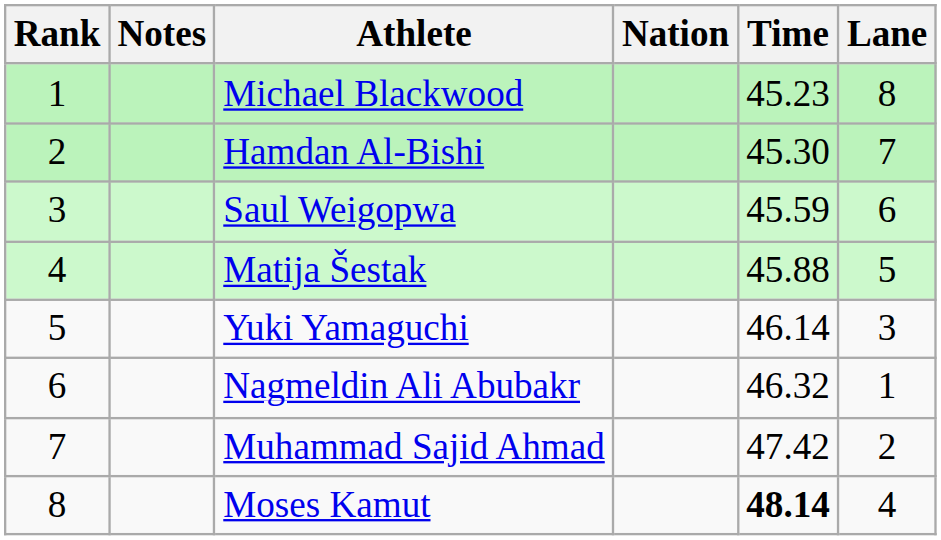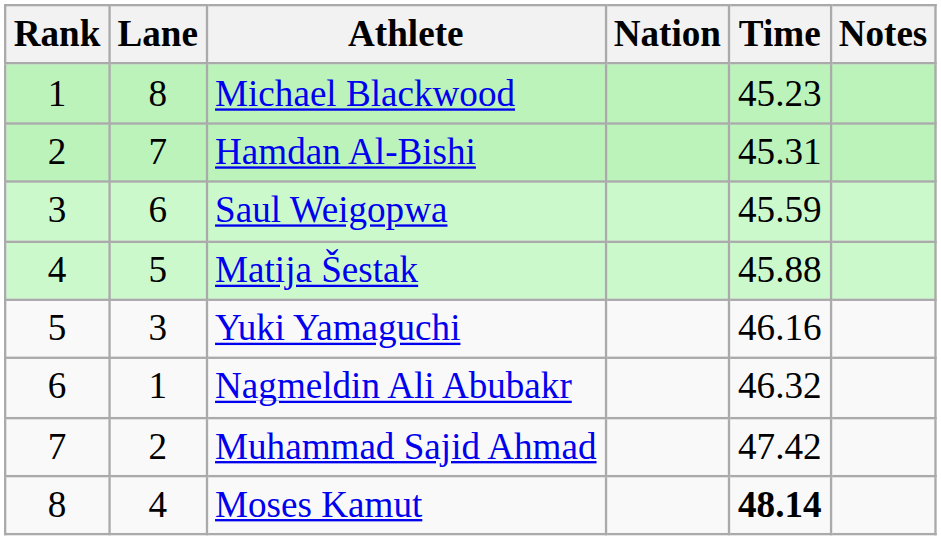 <table class="wikitable sortable" style="text-align:center">
 <tr>
 <th>Rank</th>
-<th>Notes</th>
+<th>Lane</th>
 <th>Athlete</th>
 <th>Nation</th>
 <th>Time</th>
-<th>Lane</th>
+<th>Notes</th>
 </tr>
 <tr bgcolor=bbf3bb>
 <td>1</td>
-<td></td>
+<td>8</td>
 <td align=left><a href='#'>Michael Blackwood</a></td>
 <td align=left></td>
 <td>45.23</td>
-<td>8</td>
+<td></td>
 </tr>
 <tr bgcolor=bbf3bb>
 <td>2</td>
-<td></td>
+<td>7</td>
 <td align=left><a href='#'>Hamdan Al-Bishi</a></td>
 <td align=left></td>
-<td>45.30</td>
-<td>7</td>
+<td>45.31</td>
+<td></td>
 </tr>
 <tr bgcolor=ccf9cc>
 <td>3</td>
-<td></td>
+<td>6</td>
 <td align=left><a href='#'>Saul Weigopwa</a></td>
 <td align=left></td>
 <td>45.59</td>
-<td>6</td>
+<td></td>
 </tr>
 <tr bgcolor=ccf9cc>
 <td>4</td>
-<td></td>
+<td>5</td>
 <td align=left><a href='#'>Matija Šestak</a></td>
 <td align=left></td>
 <td>45.88</td>
-<td>5</td>
+<td></td>
 </tr>
 <tr>
 <td>5</td>
-<td></td>
+<td>3</td>
 <td align=left><a href='#'>Yuki Yamaguchi</a></td>
 <td align=left></td>
-<td>46.14</td>
-<td>3</td>
+<td>46.16</td>
+<td></td>
 </tr>
 <tr>
 <td>6</td>
-<td></td>
+<td>1</td>
 <td align=left><a href='#'>Nagmeldin Ali Abubakr</a></td>
 <td align=left></td>
 <td>46.32</td>
-<td>1</td>
+<td></td>
 </tr>
 <tr>
 <td>7</td>
-<td></td>
+<td>2</td>
 <td align=left><a href='#'>Muhammad Sajid Ahmad</a></td>
 <td align=left></td>
 <td>47.42</td>
-<td>2</td>
+<td></td>
 </tr>
 <tr>
 <td>8</td>
-<td></td>
+<td>4</td>
 <td align=left><a href='#'>Moses Kamut</a></td>
 <td align=left></td>
 <td><strong>48.14</strong></td>
-<td>4</td>
+<td></td>
 </tr>
 </table>
